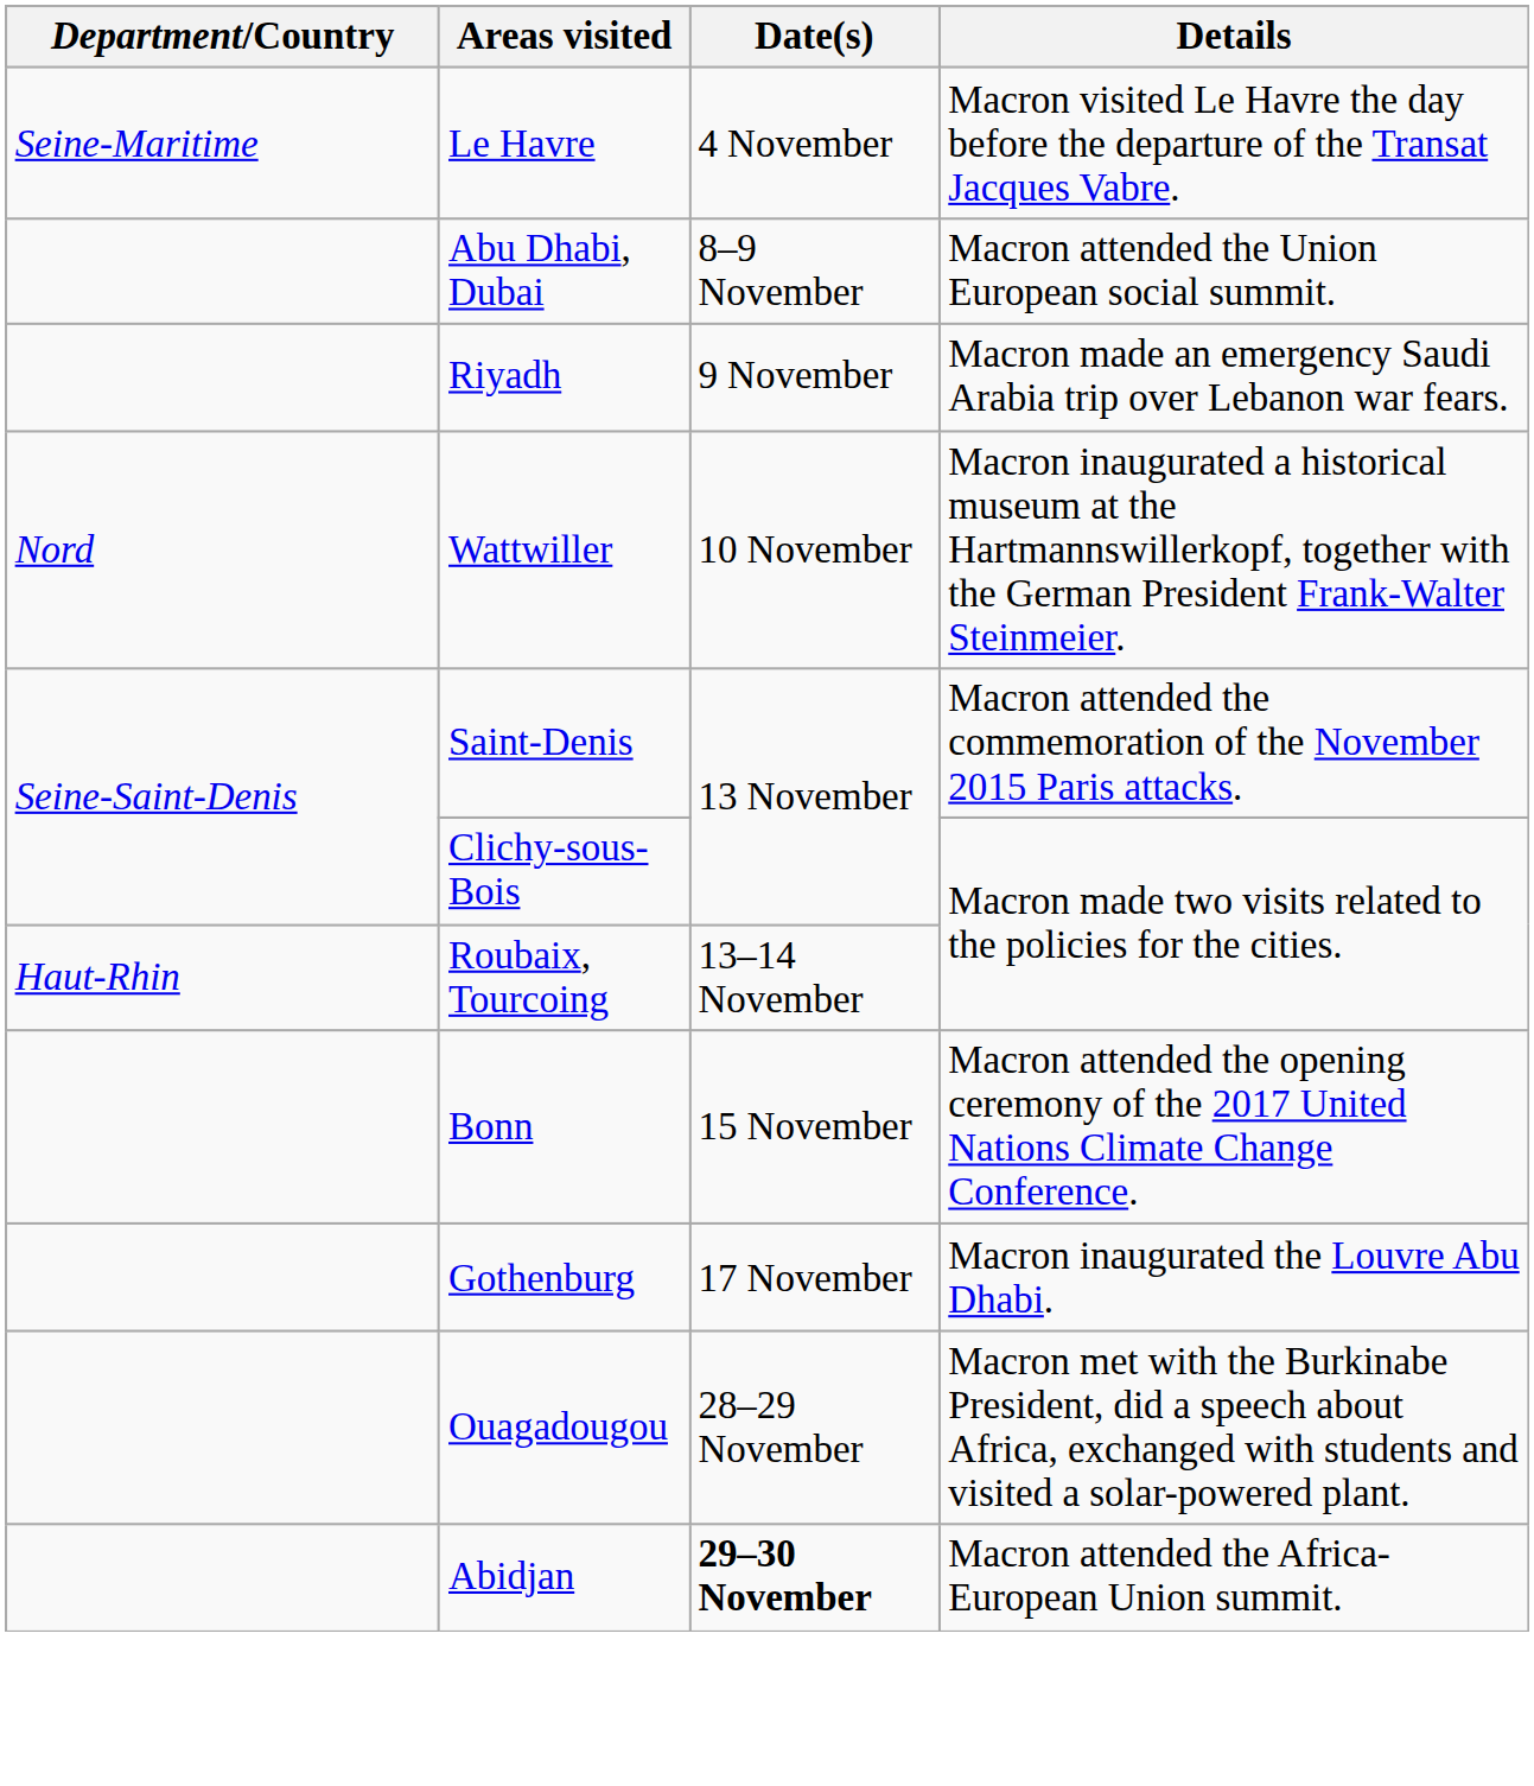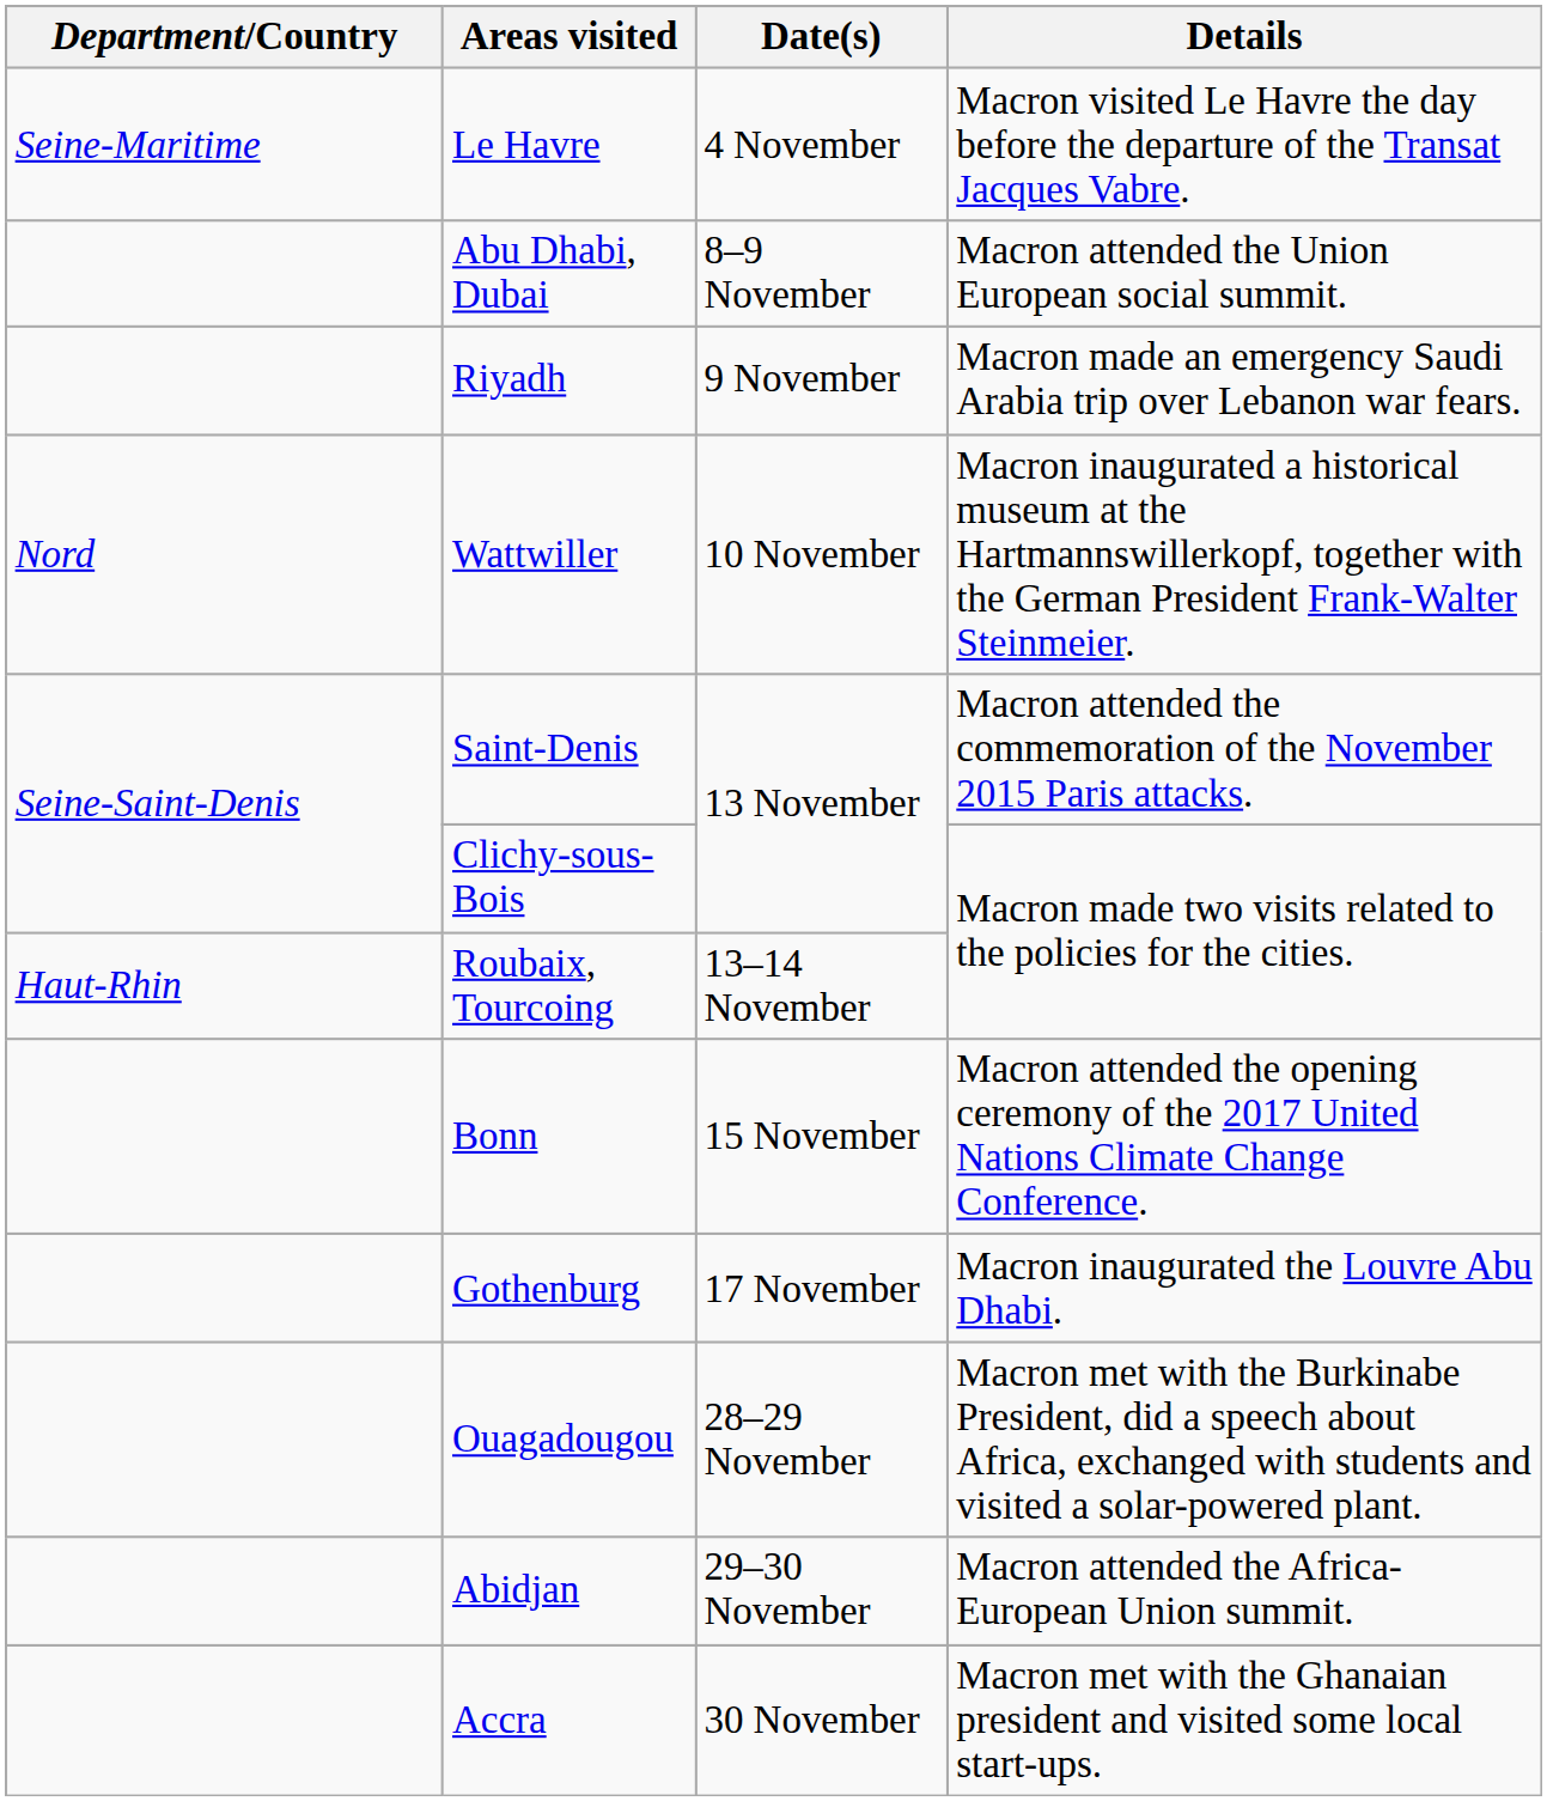 <table class="wikitable sortable outercollapse" style="margin: 1em auto 1em auto">
 <tr>
 <th width=170><em>Department</em>/Country</th>
 <th>Areas visited</th>
 <th width=95>Date(s)</th>
 <th>Details</th>
 </tr>
 <tr>
 <td><em> <a href='#'>Seine-Maritime</a></em></td>
 <td><a href='#'>Le Havre</a></td>
 <td>4 November</td>
 <td>Macron visited Le Havre the day before the departure of the <a href='#'>Transat Jacques Vabre</a>.</td>
 </tr>
 <tr>
 <td></td>
 <td><a href='#'>Abu Dhabi</a>, <a href='#'>Dubai</a></td>
 <td>8–9 November</td>
 <td>Macron attended the Union European social summit.</td>
 </tr>
 <tr>
 <td></td>
 <td><a href='#'>Riyadh</a></td>
 <td>9 November</td>
 <td>Macron made an emergency Saudi Arabia trip over Lebanon war fears.</td>
 </tr>
 <tr>
 <td> <em><a href='#'>Nord</a></em></td>
 <td><a href='#'>Wattwiller</a></td>
 <td>10 November</td>
 <td>Macron inaugurated a historical museum at the Hartmannswillerkopf, together with the German President <a href='#'>Frank-Walter Steinmeier</a>.</td>
 </tr>
 <tr>
 <td rowspan="2"> <em><a href='#'>Seine-Saint-Denis</a></em></td>
 <td><a href='#'>Saint-Denis</a></td>
 <td rowspan="2">13 November</td>
 <td>Macron attended the commemoration of the <a href='#'>November 2015 Paris attacks</a>.</td>
 </tr>
 <tr>
 <td><a href='#'>Clichy-sous-Bois</a></td>
 <td rowspan="2">Macron made two visits related to the policies for the cities.</td>
 </tr>
 <tr>
 <td> <em><a href='#'>Haut-Rhin</a></em></td>
 <td><a href='#'>Roubaix</a>, <a href='#'>Tourcoing</a></td>
 <td>13–14 November</td>
 </tr>
 <tr>
 <td></td>
 <td><a href='#'>Bonn</a></td>
 <td>15 November</td>
 <td>Macron attended the opening ceremony of the <a href='#'>2017 United Nations Climate Change Conference</a>.</td>
 </tr>
 <tr>
 <td></td>
 <td><a href='#'>Gothenburg</a></td>
 <td>17 November</td>
 <td>Macron inaugurated the <a href='#'>Louvre Abu Dhabi</a>.</td>
 </tr>
 <tr>
 <td></td>
 <td><a href='#'>Ouagadougou</a></td>
 <td>28–29 November</td>
 <td>Macron met with the Burkinabe President, did a speech about Africa, exchanged with students and visited a solar-powered plant.</td>
 </tr>
 <tr>
 <td></td>
 <td><a href='#'>Abidjan</a></td>
-<td><strong>29–30 November</strong></td>
+<td>29–30 November</td>
 <td>Macron attended the Africa-European Union summit.</td>
 </tr>
+<tr>
+<td></td>
+<td><a href='#'>Accra</a></td>
+<td>30 November</td>
+<td>Macron met with the Ghanaian president and visited some local start-ups.</td>
+</tr>
 </table>
